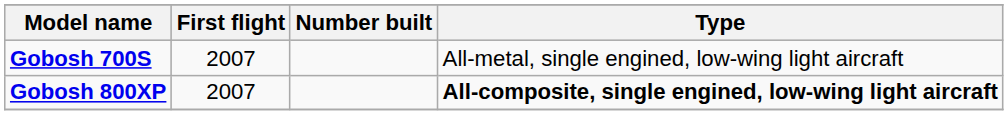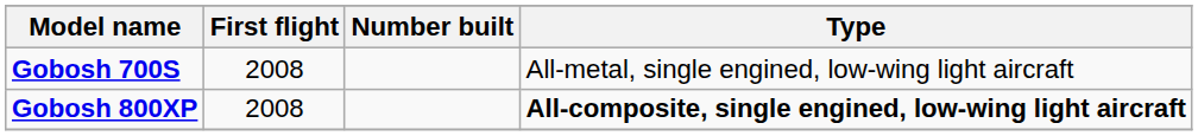 <table class="wikitable" align=center style="font-size:90%;">
 <tr>
 </tr>
 <tr style="background:#efefef;">
 <th>Model name</th>
 <th>First flight</th>
 <th>Number built</th>
 <th>Type</th>
 </tr>
 <tr>
 <td align=left><strong><a href='#'>Gobosh 700S</a></strong></td>
-<td align=center>2007</td>
+<td align=center>2008</td>
 <td align=center></td>
 <td align=left>All-metal, single engined, low-wing light aircraft</td>
 </tr>
 <tr>
 <td align=left><strong><a href='#'>Gobosh 800XP</a></strong></td>
-<td align=center>2007</td>
+<td align=center>2008</td>
 <td align=center></td>
 <td align=left><strong>All-composite, single engined, low-wing light aircraft</strong></td>
 </tr>
 <tr>
 </tr>
 </table>
